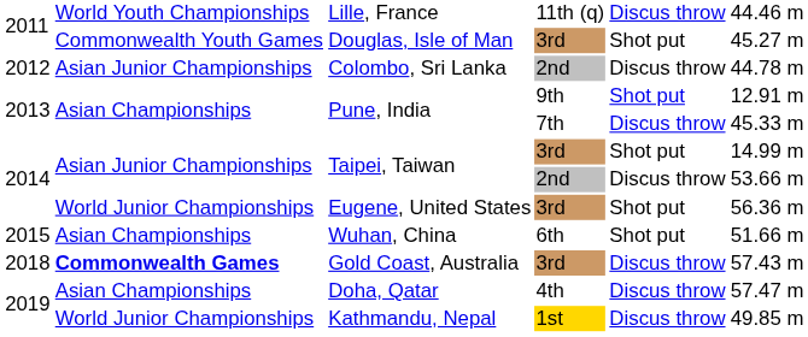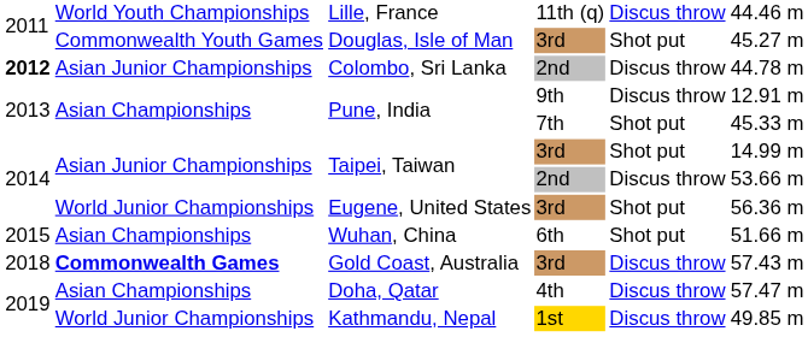 <table>
 <tr>
 <td rowspan=2>2011</td>
 <td><a href='#'>World Youth Championships</a></td>
 <td><a href='#'>Lille</a>, France</td>
 <td>11th (q)</td>
 <td><a href='#'>Discus throw</a></td>
 <td>44.46 m</td>
 </tr>
 <tr>
 <td><a href='#'>Commonwealth Youth Games</a></td>
 <td><a href='#'>Douglas, Isle of Man</a></td>
 <td bgcolor=cc9966>3rd</td>
 <td>Shot put</td>
 <td>45.27 m</td>
 </tr>
 <tr>
-<td>2012</td>
+<td><strong>2012</strong></td>
 <td><a href='#'>Asian Junior Championships</a></td>
 <td><a href='#'>Colombo</a>, Sri Lanka</td>
 <td bgcolor=silver>2nd</td>
 <td>Discus throw</td>
 <td>44.78 m</td>
 </tr>
 <tr>
 <td rowspan=2>2013</td>
 <td rowspan=2><a href='#'>Asian Championships</a></td>
 <td rowspan=2><a href='#'>Pune</a>, India</td>
 <td>9th</td>
-<td><a href='#'>Shot put</a></td>
+<td>Discus throw</td>
 <td>12.91 m</td>
 </tr>
 <tr>
 <td>7th</td>
-<td><a href='#'>Discus throw</a></td>
+<td>Shot put</td>
 <td>45.33 m</td>
 </tr>
 <tr>
 <td rowspan=3>2014</td>
 <td rowspan=2><a href='#'>Asian Junior Championships</a></td>
 <td rowspan=2><a href='#'>Taipei</a>, Taiwan</td>
 <td bgcolor=cc9966>3rd</td>
 <td>Shot put</td>
 <td>14.99 m</td>
 </tr>
 <tr>
 <td bgcolor=silver>2nd</td>
 <td>Discus throw</td>
 <td>53.66 m</td>
 </tr>
 <tr>
 <td><a href='#'>World Junior Championships</a></td>
 <td><a href='#'>Eugene</a>, United States</td>
 <td bgcolor=cc9966>3rd</td>
 <td>Shot put</td>
 <td>56.36 m</td>
 </tr>
 <tr>
 <td>2015</td>
 <td><a href='#'>Asian Championships</a></td>
 <td><a href='#'>Wuhan</a>, China</td>
 <td>6th</td>
 <td>Shot put</td>
 <td>51.66 m</td>
 </tr>
 <tr>
 <td>2018</td>
 <td><strong><a href='#'>Commonwealth Games</a></strong></td>
 <td><a href='#'>Gold Coast</a>, Australia</td>
 <td bgcolor=cc9966>3rd</td>
 <td><a href='#'>Discus throw</a></td>
 <td>57.43 m</td>
 </tr>
 <tr>
 <td rowspan=2>2019</td>
 <td><a href='#'>Asian Championships</a></td>
 <td><a href='#'>Doha, Qatar</a></td>
 <td>4th</td>
 <td><a href='#'>Discus throw</a></td>
 <td>57.47 m</td>
 </tr>
 <tr>
 <td><a href='#'>World Junior Championships</a></td>
 <td><a href='#'>Kathmandu, Nepal</a></td>
 <td bgcolor=gold>1st</td>
 <td><a href='#'>Discus throw</a></td>
 <td>49.85 m</td>
 </tr>
 </table>
